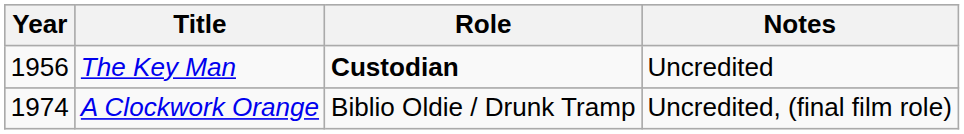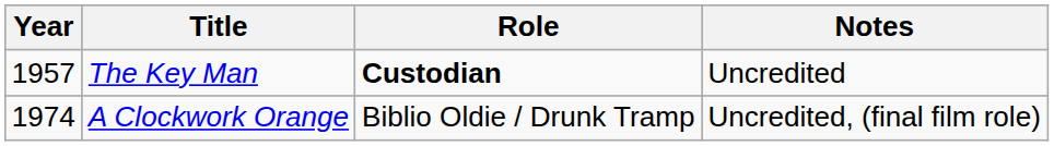 <table class="wikitable">
 <tr>
 <th>Year</th>
 <th>Title</th>
 <th>Role</th>
 <th>Notes</th>
 </tr>
 <tr>
-<td>1956</td>
+<td>1957</td>
 <td><em><a href='#'>The Key Man</a></em></td>
 <td><strong>Custodian</strong></td>
 <td>Uncredited</td>
 </tr>
 <tr>
 <td>1974</td>
 <td><em><a href='#'>A Clockwork Orange</a></em></td>
 <td>Biblio Oldie / Drunk Tramp</td>
 <td>Uncredited, (final film role)</td>
 </tr>
 </table>
